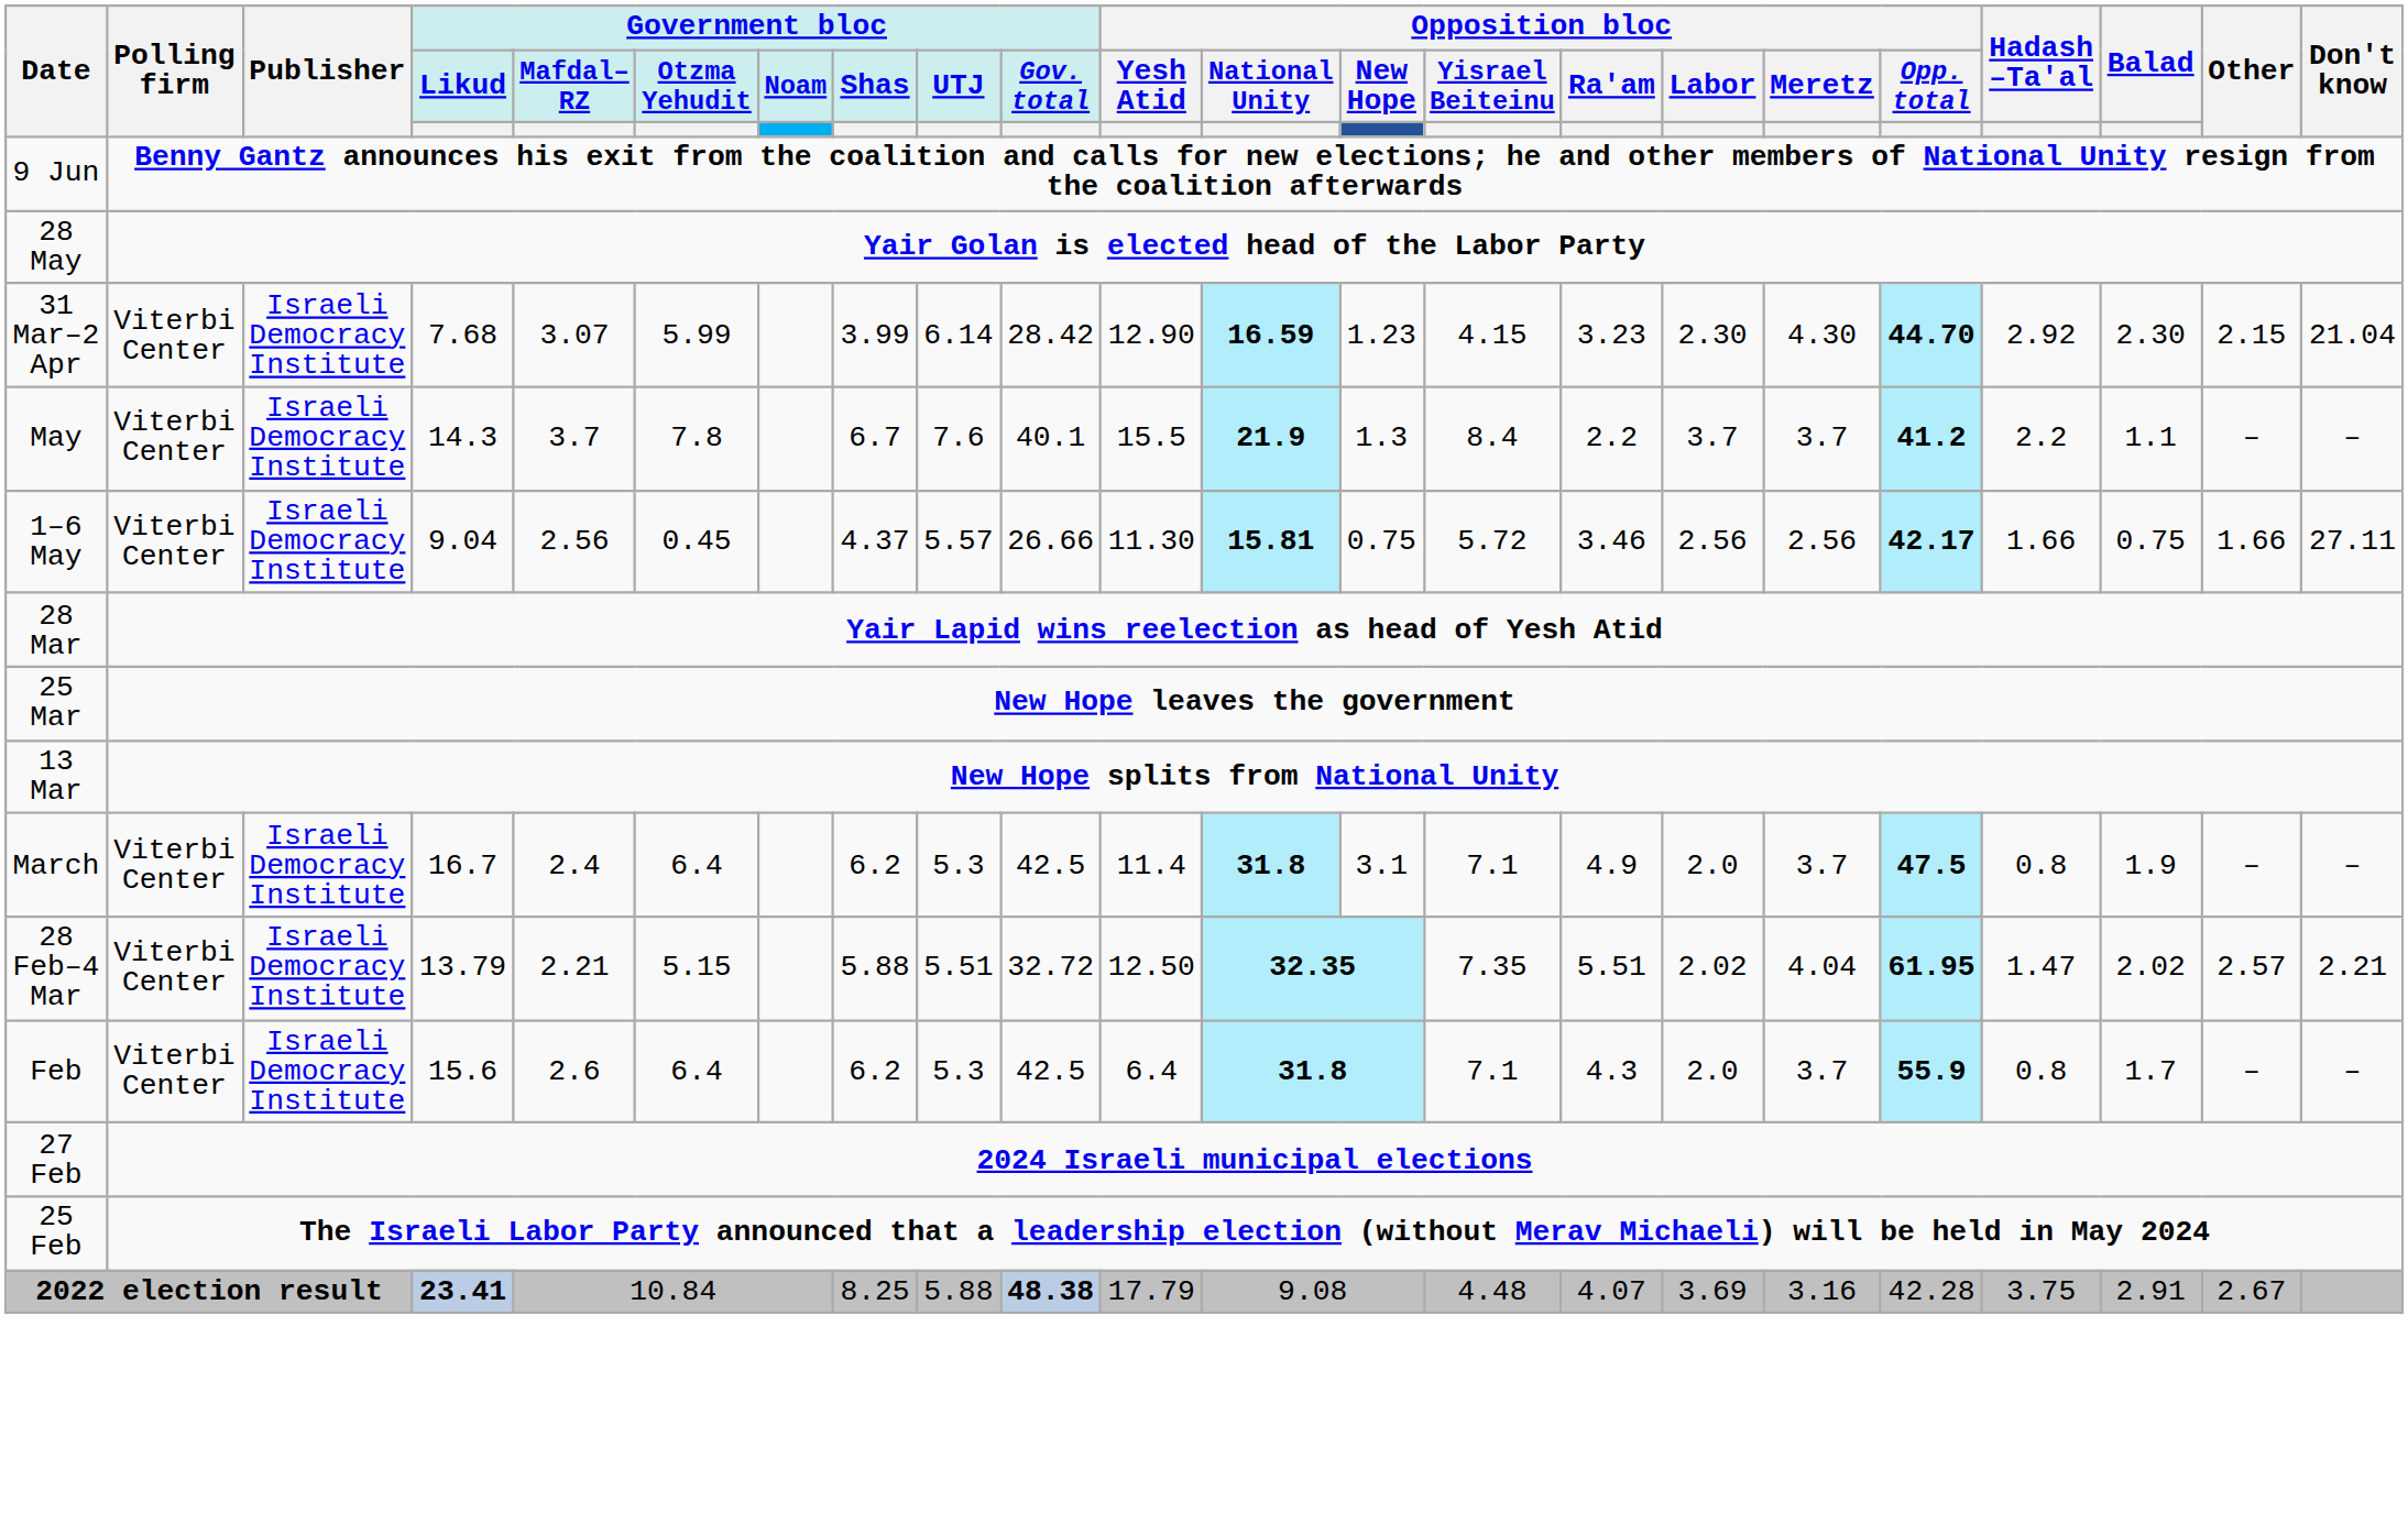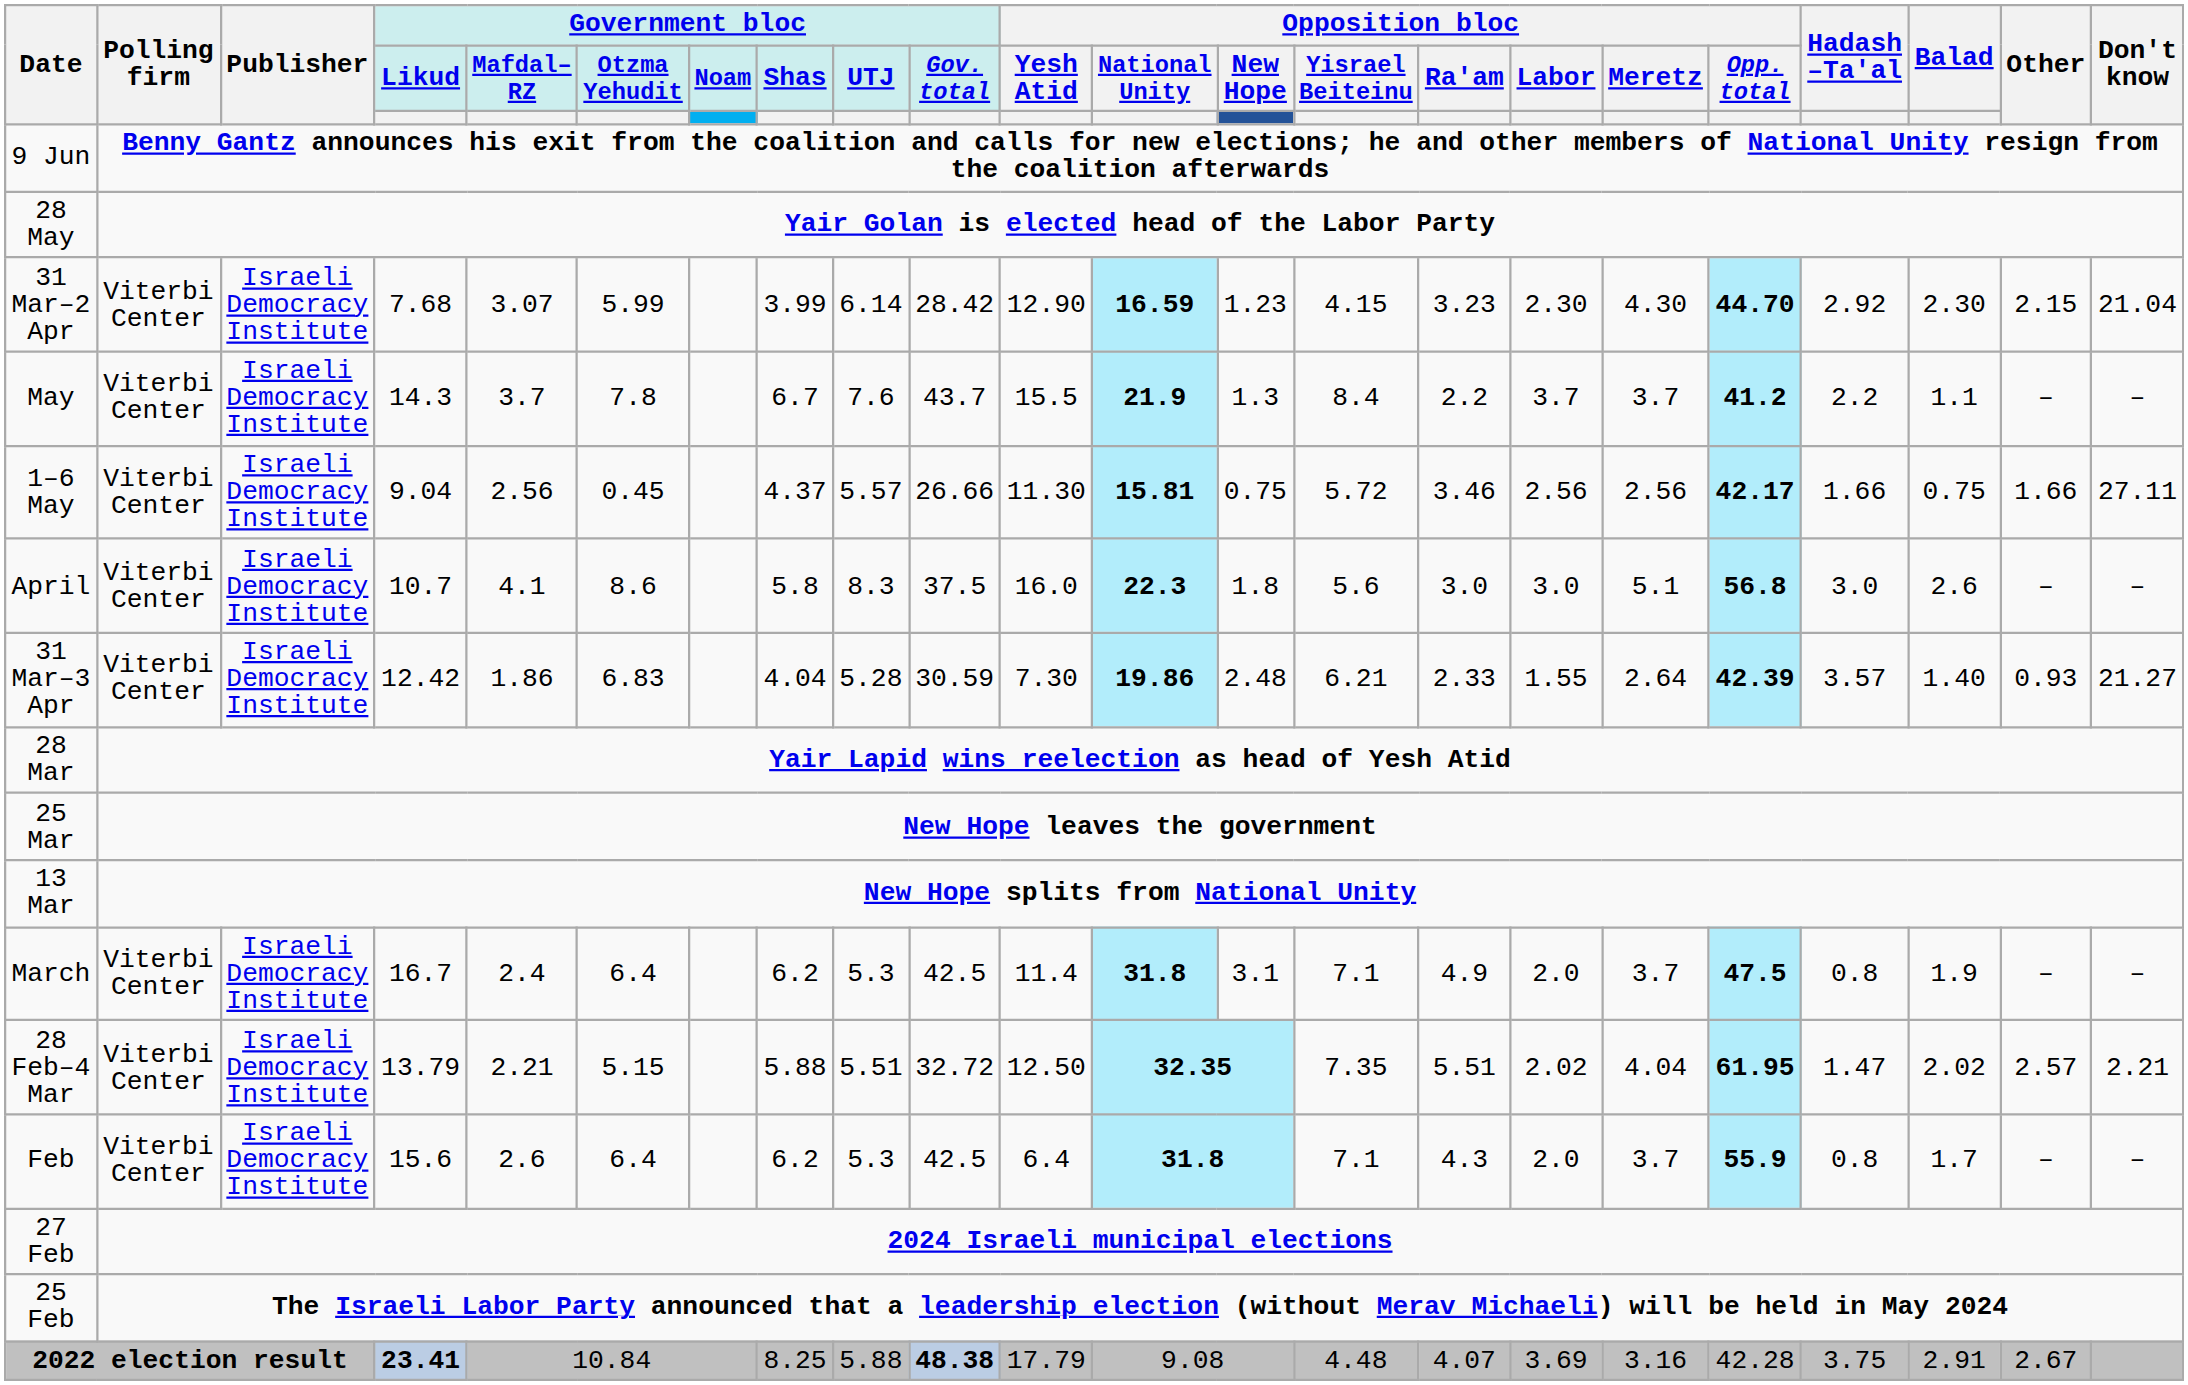 <table class="wikitable sortable" style=text-align:center;font-size:90%;line-height:12px>
 <tr>
 <th rowspan=3>Date</th>
 <th rowspan=3>Polling firm</th>
 <th rowspan=3>Publisher</th>
 <th colspan=7 style=background:#cee;><a href='#'>Government bloc</a></th>
 <th colspan=8><a href='#'>Opposition bloc</a></th>
 <th rowspan=2><a href='#'>Hadash<br>–Ta'al</a></th>
 <th rowspan=2><a href='#'>Balad</a></th>
 <th rowspan=3>Other</th>
 <th rowspan=3>Don't know</th>
 </tr>
 <tr>
 <th style=background:#cee><a href='#'>Likud</a></th>
 <th style=background:#cee;font-size:90%><a href='#'>Mafdal–<br>RZ</a></th>
 <th style=background:#cee;font-size:90%><a href='#'>Otzma<br>Yehudit</a></th>
 <th style=background:#cee;font-size:90%><a href='#'>Noam</a></th>
 <th style=background:#cee><a href='#'>Shas</a></th>
 <th style=background:#cee><a href='#'>UTJ</a></th>
 <th style=background:#cee;font-size:90%><a href='#'><em>Gov. total</em></a></th>
 <th><a href='#'>Yesh<br>Atid</a></th>
 <th style=font-size:90%><a href='#'>National<br>Unity</a></th>
 <th font-size:90%><a href='#'>New<br>Hope</a></th>
 <th style=font-size:90%><a href='#'>Yisrael<br>Beiteinu</a></th>
 <th><a href='#'>Ra'am</a></th>
 <th><a href='#'>Labor</a></th>
 <th><a href='#'>Meretz</a></th>
 <th style=font-size:90%><a href='#'><em>Opp. total</em></a></th>
 </tr>
 <tr>
 <th style=background:></th>
 <th style=background:></th>
 <th style=background:></th>
 <th style=background:#01AFF0></th>
 <th style=background:></th>
 <th style=background:></th>
 <th style=background:></th>
 <th style=background:></th>
 <th style=background:></th>
 <th style=background:#235298></th>
 <th style=background:></th>
 <th style=background:></th>
 <th style=background:></th>
 <th style=background:></th>
 <th style=background:></th>
 <th style=background:></th>
 <th style=background:></th>
 </tr>
 <tr>
 <td data-sort-value=2024-06-09>9 Jun</td>
 <td colspan=21><strong><a href='#'>Benny Gantz</a> announces his exit from the coalition and calls for new elections; he and other members of <a href='#'>National Unity</a> resign from the coalition afterwards</strong></td>
 </tr>
 <tr>
 <td data-sort-value=2024-05-28>28 May</td>
 <td colspan=21><strong><a href='#'>Yair Golan</a> is <a href='#'>elected</a> head of the Labor Party</strong></td>
 </tr>
 <tr>
 <td data-sort-value=2024-04-02>31 Mar–2 Apr</td>
 <td>Viterbi Center</td>
 <td><a href='#'>Israeli Democracy Institute</a></td>
 <td>7.68			    </td>
 <td>3.07			    </td>
 <td>5.99				</td>
 <td>			</td>
 <td>3.99				</td>
 <td>6.14				</td>
 <td>28.42 </td>
 <td>12.90				</td>
 <td style=background:#B2EDFB><strong>16.59</strong></td>
 <td>1.23               </td>
 <td>4.15				</td>
 <td>3.23				</td>
 <td>2.30             	</td>
 <td>4.30				</td>
 <td style=background:#B2EDFB><strong>44.70</strong>	</td>
 <td>2.92				</td>
 <td>2.30	            </td>
 <td>2.15  </td>
 <td>21.04 </td>
 </tr>
 <tr>
 <td data-sort-value=2024-05-30>May</td>
 <td>Viterbi Center</td>
 <td><a href='#'>Israeli Democracy Institute</a></td>
 <td>14.3			    </td>
 <td>3.7			    </td>
 <td>7.8				</td>
 <td>			</td>
 <td>6.7				</td>
 <td>7.6				</td>
-<td>40.1 </td>
+<td>43.7 </td>
 <td>15.5				</td>
 <td style=background:#B2EDFB><strong>21.9</strong></td>
 <td>1.3 </td>
 <td>8.4				</td>
 <td>2.2				</td>
 <td>3.7          	    </td>
 <td>3.7				</td>
 <td style=background:#B2EDFB><strong>41.2</strong>	</td>
 <td>2.2				</td>
 <td>1.1	            </td>
 <td>–</td>
 <td>–</td>
 </tr>
 <tr>
 <td data-sort-value=2024-05->1–6 May </td>
 <td>Viterbi Center</td>
 <td><a href='#'>Israeli Democracy Institute</a></td>
 <td>9.04			    </td>
 <td>2.56			    </td>
 <td>0.45				</td>
 <td>			</td>
 <td>4.37				</td>
 <td>5.57				</td>
 <td>26.66 </td>
 <td>11.30				</td>
 <td style=background:#B2EDFB><strong>15.81</strong></td>
 <td>0.75              </td>
 <td>5.72				</td>
 <td>3.46				</td>
 <td>2.56             	</td>
 <td>2.56				</td>
 <td style=background:#B2EDFB><strong>42.17</strong>	</td>
 <td>1.66				</td>
 <td>0.75	            </td>
 <td>1.66  </td>
 <td>27.11 </td>
+</tr>
+<tr>
+<td data-sort-value=2024-04-30>April</td>
+<td>Viterbi Center</td>
+<td><a href='#'>Israeli Democracy Institute</a></td>
+<td>10.7			    </td>
+<td>4.1			    </td>
+<td>8.6				</td>
+<td>			</td>
+<td>5.8				</td>
+<td>8.3				</td>
+<td>37.5              </td>
+<td>16.0				</td>
+<td style=background:#B2EDFB><strong>22.3</strong></td>
+<td>1.8 </td>
+<td>5.6				</td>
+<td>3.0				</td>
+<td>3.0          	    </td>
+<td>5.1				</td>
+<td style=background:#B2EDFB><strong>56.8</strong>	</td>
+<td>3.0				</td>
+<td>2.6	            </td>
+<td>–</td>
+<td>–</td>
+</tr>
+<tr>
+<td data-sort-value=2024-04-03>31 Mar–3 Apr </td>
+<td>Viterbi Center</td>
+<td><a href='#'>Israeli Democracy Institute</a></td>
+<td>12.42			    </td>
+<td>1.86			    </td>
+<td>6.83				</td>
+<td>			</td>
+<td>4.04				</td>
+<td>5.28				</td>
+<td>30.59 </td>
+<td>7.30				</td>
+<td style=background:#B2EDFB><strong>19.86</strong></td>
+<td>2.48				</td>
+<td>6.21				</td>
+<td>2.33				</td>
+<td>1.55          	</td>
+<td>2.64  			</td>
+<td style=background:#B2EDFB><strong>42.39</strong>	</td>
+<td>3.57				</td>
+<td>1.40	            </td>
+<td>0.93  </td>
+<td>21.27 </td>
 </tr>
 <tr>
 <td data-sort-value=2024-03-28>28 Mar</td>
 <td colspan=21><strong><a href='#'>Yair Lapid</a> <a href='#'>wins reelection</a> as head of Yesh Atid</strong></td>
 </tr>
 <tr>
 <td data-sort-value=2024-03-25>25 Mar</td>
 <td colspan=21><strong><a href='#'>New Hope</a> leaves the government</strong></td>
 </tr>
 <tr>
 <td data-sort-value=2024-03-13>13 Mar</td>
 <td colspan=21><strong><a href='#'>New Hope</a> splits from <a href='#'>National Unity</a></strong></td>
 </tr>
 <tr>
 <td data-sort-value=2024-03-30>March</td>
 <td>Viterbi Center</td>
 <td><a href='#'>Israeli Democracy Institute</a></td>
 <td>16.7			    </td>
 <td>2.4			    </td>
 <td>6.4				</td>
 <td>			</td>
 <td>6.2				</td>
 <td>5.3				</td>
 <td>42.5 </td>
 <td>11.4				</td>
 <td style=background:#B2EDFB><strong>31.8</strong></td>
 <td>3.1 </td>
 <td>7.1				</td>
 <td>4.9				</td>
 <td>2.0          	    </td>
 <td>3.7				</td>
 <td style=background:#B2EDFB><strong>47.5</strong>	</td>
 <td>0.8				</td>
 <td>1.9	            </td>
 <td>–</td>
 <td>–</td>
 </tr>
 <tr>
 <td data-sort-value=2024-03-04>28 Feb–4 Mar </td>
 <td>Viterbi Center</td>
 <td><a href='#'>Israeli Democracy Institute</a></td>
 <td>13.79			    </td>
 <td>2.21			    </td>
 <td>5.15				</td>
 <td>			</td>
 <td>5.88				</td>
 <td>5.51				</td>
 <td>32.72 </td>
 <td>12.50				</td>
 <td colspan=2 style=background:#B2EDFB><strong>32.35</strong></td>
 <td>7.35				</td>
 <td>5.51				</td>
 <td>2.02          	</td>
 <td>4.04				</td>
 <td style=background:#B2EDFB><strong>61.95</strong>	</td>
 <td>1.47				</td>
 <td>2.02	            </td>
 <td>2.57 </td>
 <td>2.21 </td>
 </tr>
 <tr>
 <td data-sort-value=2024-02-30>Feb </td>
 <td>Viterbi Center</td>
 <td><a href='#'>Israeli Democracy Institute</a></td>
 <td>15.6			    </td>
 <td>2.6			    </td>
 <td>6.4				</td>
 <td>			</td>
 <td>6.2				</td>
 <td>5.3				</td>
 <td>42.5 </td>
 <td>6.4				</td>
 <td colspan=2 style=background:#B2EDFB><strong>31.8</strong></td>
 <td>7.1				</td>
 <td>4.3				</td>
 <td>2.0          	</td>
 <td>3.7				</td>
 <td style=background:#B2EDFB><strong>55.9</strong>	</td>
 <td>0.8				</td>
 <td>1.7	            </td>
 <td>–</td>
 <td>–</td>
 </tr>
 <tr>
 <td data-sort-value=2024-02-27>27 Feb</td>
 <td colspan=21><strong><a href='#'>2024 Israeli municipal elections</a></strong></td>
 </tr>
 <tr>
 <td data-sort-value=2024-02-25>25 Feb</td>
 <td colspan=21><strong>The <a href='#'>Israeli Labor Party</a> announced that a <a href='#'>leadership election</a> (without <a href='#'>Merav Michaeli</a>) will be held in May 2024</strong></td>
 </tr>
 <tr style=background:silver>
 <td colspan=3><strong>2022 election result</strong></td>
 <td style=background:#BBCDE4><strong>23.41</strong> </td>
 <td colspan=3>10.84	</td>
 <td>8.25				</td>
 <td>5.88				</td>
 <td style=background:#BBCDE4><strong>48.38</strong>	</td>
 <td>17.79				</td>
 <td colspan=2>9.08	</td>
 <td>4.48				</td>
 <td>4.07				</td>
 <td>3.69				</td>
 <td>3.16				</td>
 <td>42.28				</td>
 <td>3.75				</td>
 <td>2.91	            </td>
 <td>2.67	            </td>
 <td> </td>
 </tr>
 </table>
